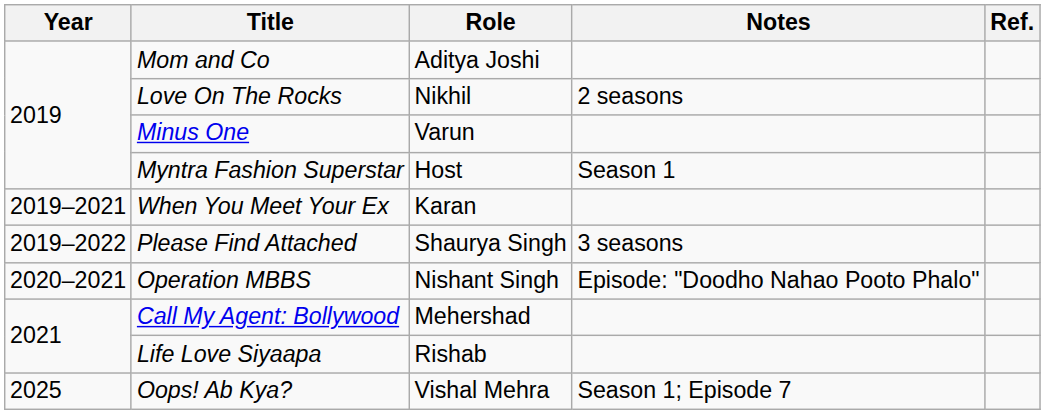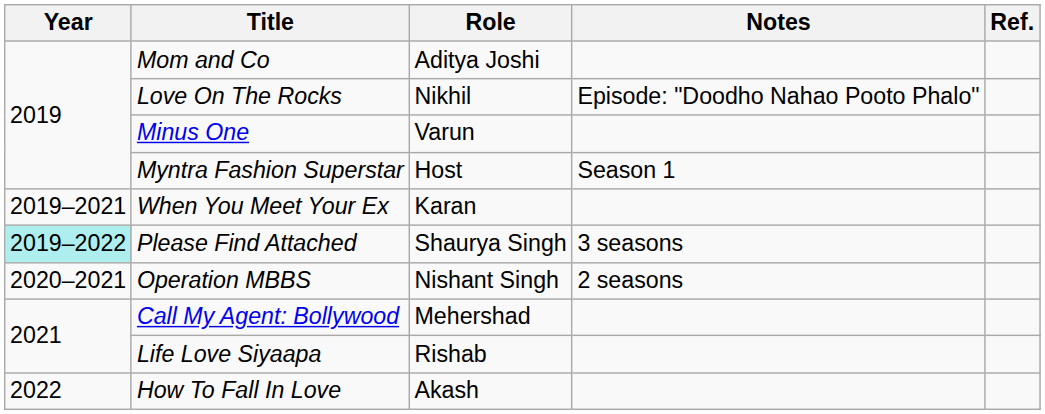 <table class="wikitable sortable">
 <tr>
 <th>Year</th>
 <th>Title</th>
 <th>Role</th>
 <th>Notes</th>
 <th>Ref.</th>
 </tr>
 <tr>
 <td rowspan="4">2019</td>
 <td><em>Mom and Co</em></td>
 <td>Aditya Joshi</td>
 <td></td>
 <td></td>
 </tr>
 <tr>
 <td><em>Love On The Rocks</em></td>
 <td>Nikhil</td>
-<td>2 seasons</td>
+<td>Episode: "Doodho Nahao Pooto Phalo"</td>
 <td></td>
 </tr>
 <tr>
 <td><em><a href='#'>Minus One</a></em></td>
 <td>Varun</td>
 <td></td>
 <td></td>
 </tr>
 <tr>
 <td><em>Myntra Fashion Superstar</em></td>
 <td>Host</td>
 <td>Season 1</td>
 <td></td>
 </tr>
 <tr>
 <td>2019–2021</td>
 <td><em>When You Meet Your Ex</em></td>
 <td>Karan</td>
 <td></td>
 <td></td>
 </tr>
 <tr>
-<td>2019–2022</td>
+<td style="background: paleturquoise;">2019–2022</td>
 <td><em>Please Find Attached</em></td>
 <td>Shaurya Singh</td>
 <td>3 seasons</td>
 <td></td>
 </tr>
 <tr>
 <td>2020–2021</td>
 <td><em>Operation MBBS</em></td>
 <td>Nishant Singh</td>
-<td>Episode: "Doodho Nahao Pooto Phalo"</td>
+<td>2 seasons</td>
 <td></td>
 </tr>
 <tr>
 <td rowspan="2">2021</td>
 <td><em><a href='#'>Call My Agent: Bollywood</a></em></td>
 <td>Mehershad</td>
 <td></td>
 <td></td>
 </tr>
 <tr>
 <td><em>Life Love Siyaapa</em></td>
 <td>Rishab</td>
 <td></td>
 <td></td>
 </tr>
 <tr>
-<td>2025</td>
-<td><em>Oops! Ab Kya?</em></td>
-<td>Vishal Mehra</td>
-<td>Season 1; Episode 7</td>
+<td>2022</td>
+<td><em>How To Fall In Love</em></td>
+<td>Akash</td>
+<td></td>
 <td></td>
 </tr>
 </table>
